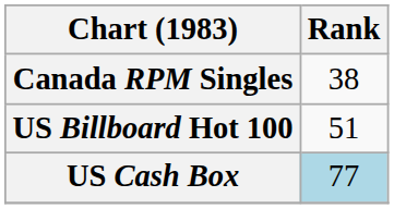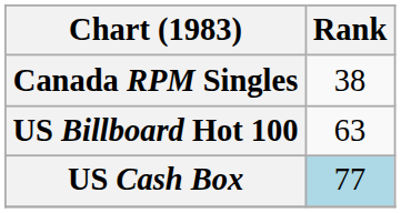 <table class="wikitable plainrowheaders">
 <tr>
 <th align="left">Chart (1983)</th>
 <th style="text-align:center;">Rank</th>
 </tr>
 <tr>
 <th scope="row">Canada <em>RPM</em> Singles</th>
 <td style="text-align:center;">38</td>
 </tr>
 <tr>
 <th scope="row">US <em>Billboard</em> Hot 100</th>
-<td style="text-align:center;">51</td>
+<td style="text-align:center;">63</td>
 </tr>
 <tr>
 <th scope="row">US <em>Cash Box</em> </th>
 <td style="background: lightblue; text-align:center;">77</td>
 </tr>
 <tr>
 </tr>
 </table>
